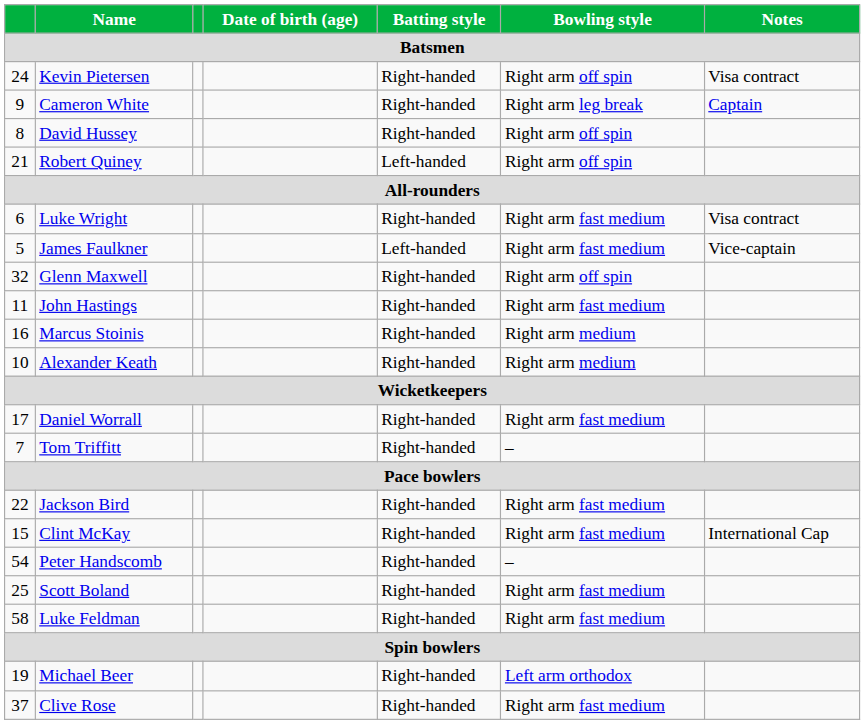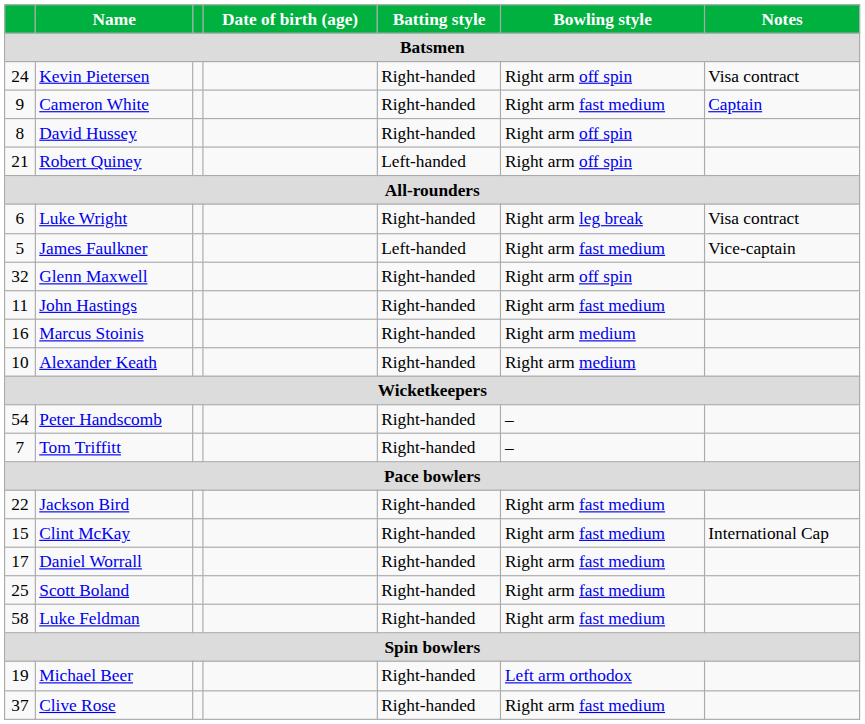 <table class="wikitable"  style="font-size:95%; width:85%;">
 <tr>
 <th style="background:#00B13F; color:white"></th>
 <th style="background:#00B13F; color:white">Name</th>
 <th style="background:#00B13F; color:white"></th>
 <th style="background:#00B13F; color:white">Date of birth (age)</th>
 <th style="background:#00B13F; color:white">Batting style</th>
 <th style="background:#00B13F; color:white">Bowling style</th>
 <th style="background:#00B13F; color:white">Notes</th>
 </tr>
 <tr>
 <th colspan="7"  style="background:#dcdcdc; text-align:center;">Batsmen</th>
 </tr>
 <tr>
 <td style="text-align:center">24</td>
 <td><a href='#'>Kevin Pietersen</a></td>
 <td style="text-align:center"></td>
 <td></td>
 <td>Right-handed</td>
 <td>Right arm <a href='#'>off spin</a></td>
 <td>Visa contract</td>
 </tr>
 <tr>
 <td style="text-align:center">9</td>
 <td><a href='#'>Cameron White</a></td>
 <td style="text-align:center"></td>
 <td></td>
 <td>Right-handed</td>
-<td>Right arm <a href='#'>leg break</a></td>
+<td>Right arm <a href='#'>fast medium</a></td>
 <td><a href='#'>Captain</a></td>
 </tr>
 <tr>
 <td style="text-align:center">8</td>
 <td><a href='#'>David Hussey</a></td>
 <td style="text-align:center"></td>
 <td></td>
 <td>Right-handed</td>
 <td>Right arm <a href='#'>off spin</a></td>
 <td></td>
 </tr>
 <tr>
 <td style="text-align:center">21</td>
 <td><a href='#'>Robert Quiney</a></td>
 <td style="text-align:center"></td>
 <td></td>
 <td>Left-handed</td>
 <td>Right arm <a href='#'>off spin</a></td>
 <td></td>
 </tr>
 <tr>
 <th colspan="7"  style="background:#dcdcdc; text-align:center;">All-rounders</th>
 </tr>
 <tr>
 <td style="text-align:center">6</td>
 <td><a href='#'>Luke Wright</a></td>
 <td style="text-align:center"></td>
 <td></td>
 <td>Right-handed</td>
-<td>Right arm <a href='#'>fast medium</a></td>
+<td>Right arm <a href='#'>leg break</a></td>
 <td>Visa contract</td>
 </tr>
 <tr>
 <td style="text-align:center">5</td>
 <td><a href='#'>James Faulkner</a></td>
 <td style="text-align:center"></td>
 <td></td>
 <td>Left-handed</td>
 <td>Right arm <a href='#'>fast medium</a></td>
 <td>Vice-captain</td>
 </tr>
 <tr>
 <td style="text-align:center">32</td>
 <td><a href='#'>Glenn Maxwell</a></td>
 <td style="text-align:center"></td>
 <td></td>
 <td>Right-handed</td>
 <td>Right arm <a href='#'>off spin</a></td>
 <td></td>
 </tr>
 <tr>
 <td style="text-align:center">11</td>
 <td><a href='#'>John Hastings</a></td>
 <td style="text-align:center"></td>
 <td></td>
 <td>Right-handed</td>
 <td>Right arm <a href='#'>fast medium</a></td>
 <td></td>
 </tr>
 <tr>
 <td style="text-align:center">16</td>
 <td><a href='#'>Marcus Stoinis</a></td>
 <td style="text-align:center"></td>
 <td></td>
 <td>Right-handed</td>
 <td>Right arm <a href='#'>medium</a></td>
 <td></td>
 </tr>
 <tr>
 <td style="text-align:center">10</td>
 <td><a href='#'>Alexander Keath</a></td>
 <td style="text-align:center"></td>
 <td></td>
 <td>Right-handed</td>
 <td>Right arm <a href='#'>medium</a></td>
 <td></td>
 </tr>
 <tr>
 <th colspan="7"  style="background:#dcdcdc; text-align:center;">Wicketkeepers</th>
 </tr>
 <tr>
-<td style="text-align:center">17</td>
-<td><a href='#'>Daniel Worrall</a></td>
+<td style="text-align:center">54</td>
+<td><a href='#'>Peter Handscomb</a></td>
 <td style="text-align:center"></td>
 <td></td>
 <td>Right-handed</td>
-<td>Right arm <a href='#'>fast medium</a></td>
+<td>–</td>
 <td></td>
 </tr>
 <tr>
 <td style="text-align:center">7</td>
 <td><a href='#'>Tom Triffitt</a></td>
 <td style="text-align:center"></td>
 <td></td>
 <td>Right-handed</td>
 <td>–</td>
 <td></td>
 </tr>
 <tr>
 <th colspan="7"  style="background:#dcdcdc; text-align:center;">Pace bowlers</th>
 </tr>
 <tr>
 <td style="text-align:center">22</td>
 <td><a href='#'>Jackson Bird</a></td>
 <td style="text-align:center"></td>
 <td></td>
 <td>Right-handed</td>
 <td>Right arm <a href='#'>fast medium</a></td>
 <td></td>
 </tr>
 <tr>
 <td style="text-align:center">15</td>
 <td><a href='#'>Clint McKay</a></td>
 <td style="text-align:center"></td>
 <td></td>
 <td>Right-handed</td>
 <td>Right arm <a href='#'>fast medium</a></td>
 <td>International Cap</td>
 </tr>
 <tr>
-<td style="text-align:center">54</td>
-<td><a href='#'>Peter Handscomb</a></td>
+<td style="text-align:center">17</td>
+<td><a href='#'>Daniel Worrall</a></td>
 <td style="text-align:center"></td>
 <td></td>
 <td>Right-handed</td>
-<td>–</td>
+<td>Right arm <a href='#'>fast medium</a></td>
 <td></td>
 </tr>
 <tr>
 <td style="text-align:center">25</td>
 <td><a href='#'>Scott Boland</a></td>
 <td style="text-align:center"></td>
 <td></td>
 <td>Right-handed</td>
 <td>Right arm <a href='#'>fast medium</a></td>
 <td></td>
 </tr>
 <tr>
 <td style="text-align:center">58</td>
 <td><a href='#'>Luke Feldman</a></td>
 <td style="text-align:center"></td>
 <td></td>
 <td>Right-handed</td>
 <td>Right arm <a href='#'>fast medium</a></td>
 <td></td>
 </tr>
 <tr>
 <th colspan="7"  style="background:#dcdcdc; text-align:center;">Spin bowlers</th>
 </tr>
 <tr>
 <td style="text-align:center">19</td>
 <td><a href='#'>Michael Beer</a></td>
 <td style="text-align:center"></td>
 <td></td>
 <td>Right-handed</td>
 <td><a href='#'>Left arm orthodox</a></td>
 <td></td>
 </tr>
 <tr>
 <td style="text-align:center">37</td>
 <td><a href='#'>Clive Rose</a></td>
 <td style="text-align:center"></td>
 <td></td>
 <td>Right-handed</td>
 <td>Right arm <a href='#'>fast medium</a></td>
 <td></td>
 </tr>
 </table>
